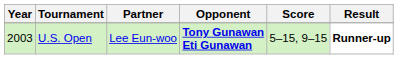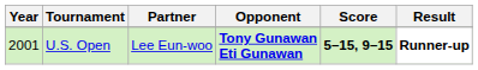 <table class="sortable wikitable" style="font-size: 90%;">
 <tr>
 <th>Year</th>
 <th>Tournament</th>
 <th>Partner</th>
 <th>Opponent</th>
 <th>Score</th>
 <th>Result</th>
 </tr>
 <tr>
 </tr>
 <tr style="background:#D4F1C5">
-<td align="center">2003</td>
+<td align="center">2001</td>
 <td align="left"><a href='#'>U.S. Open</a></td>
 <td align="left"> <a href='#'>Lee Eun-woo</a></td>
 <td align="left"><strong> <a href='#'>Tony Gunawan</a> <br>  <a href='#'>Eti Gunawan</a></strong></td>
-<td align="left">5–15, 9–15</td>
+<td align="left"><strong>5–15, 9–15</strong></td>
 <td style="text-align:left; background:white"> <strong>Runner-up</strong></td>
 </tr>
 </table>
